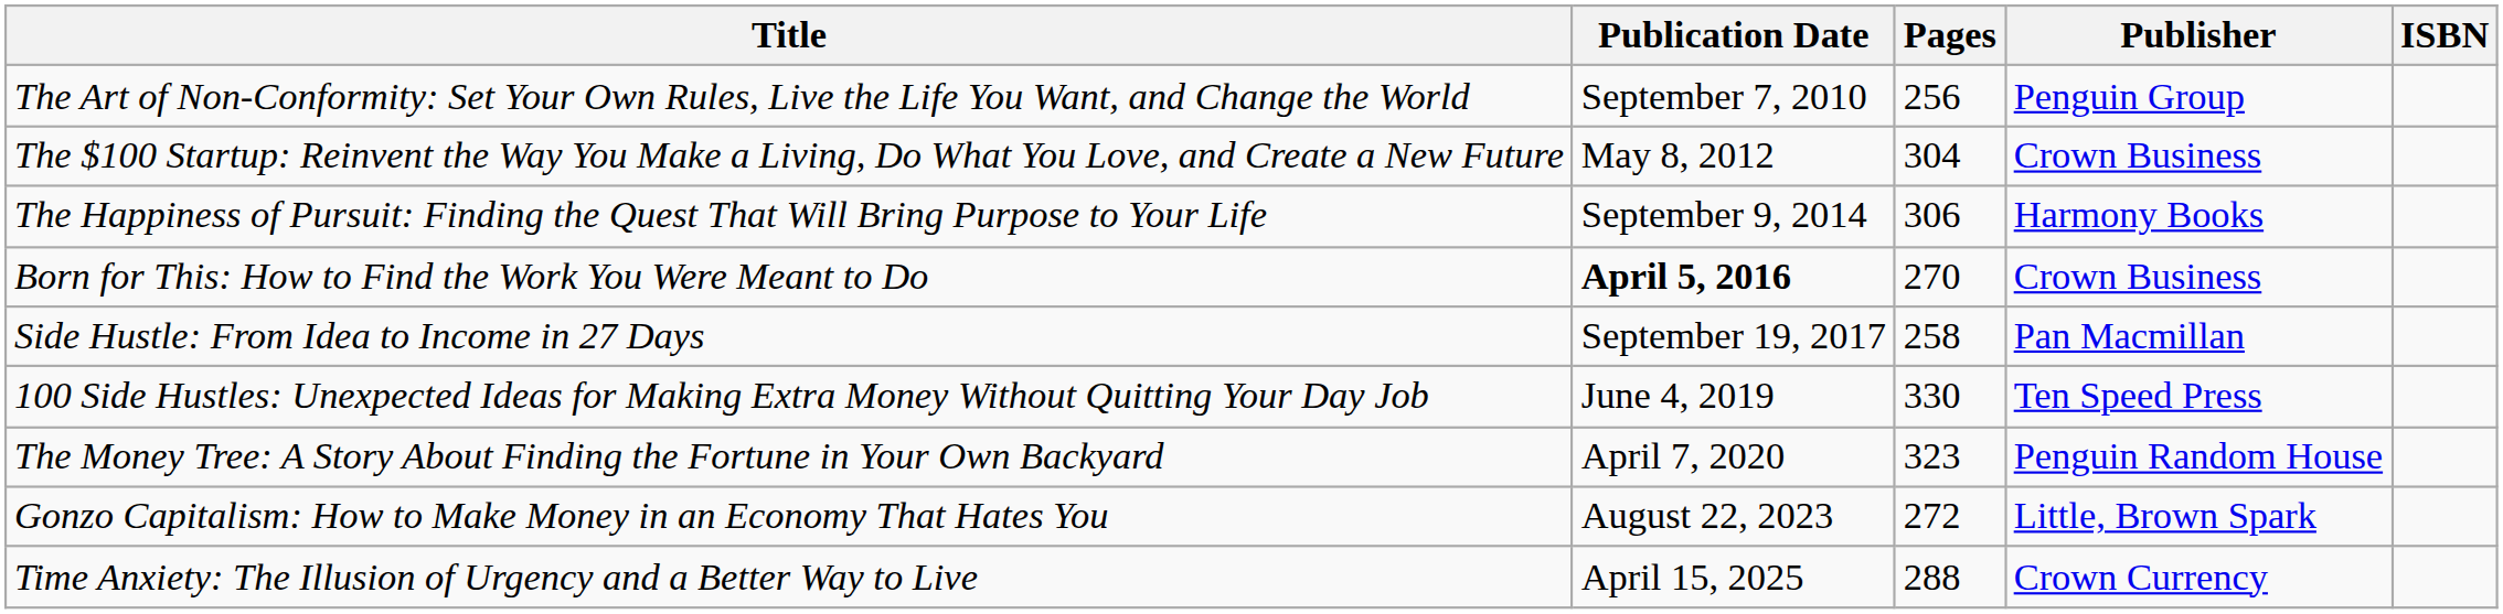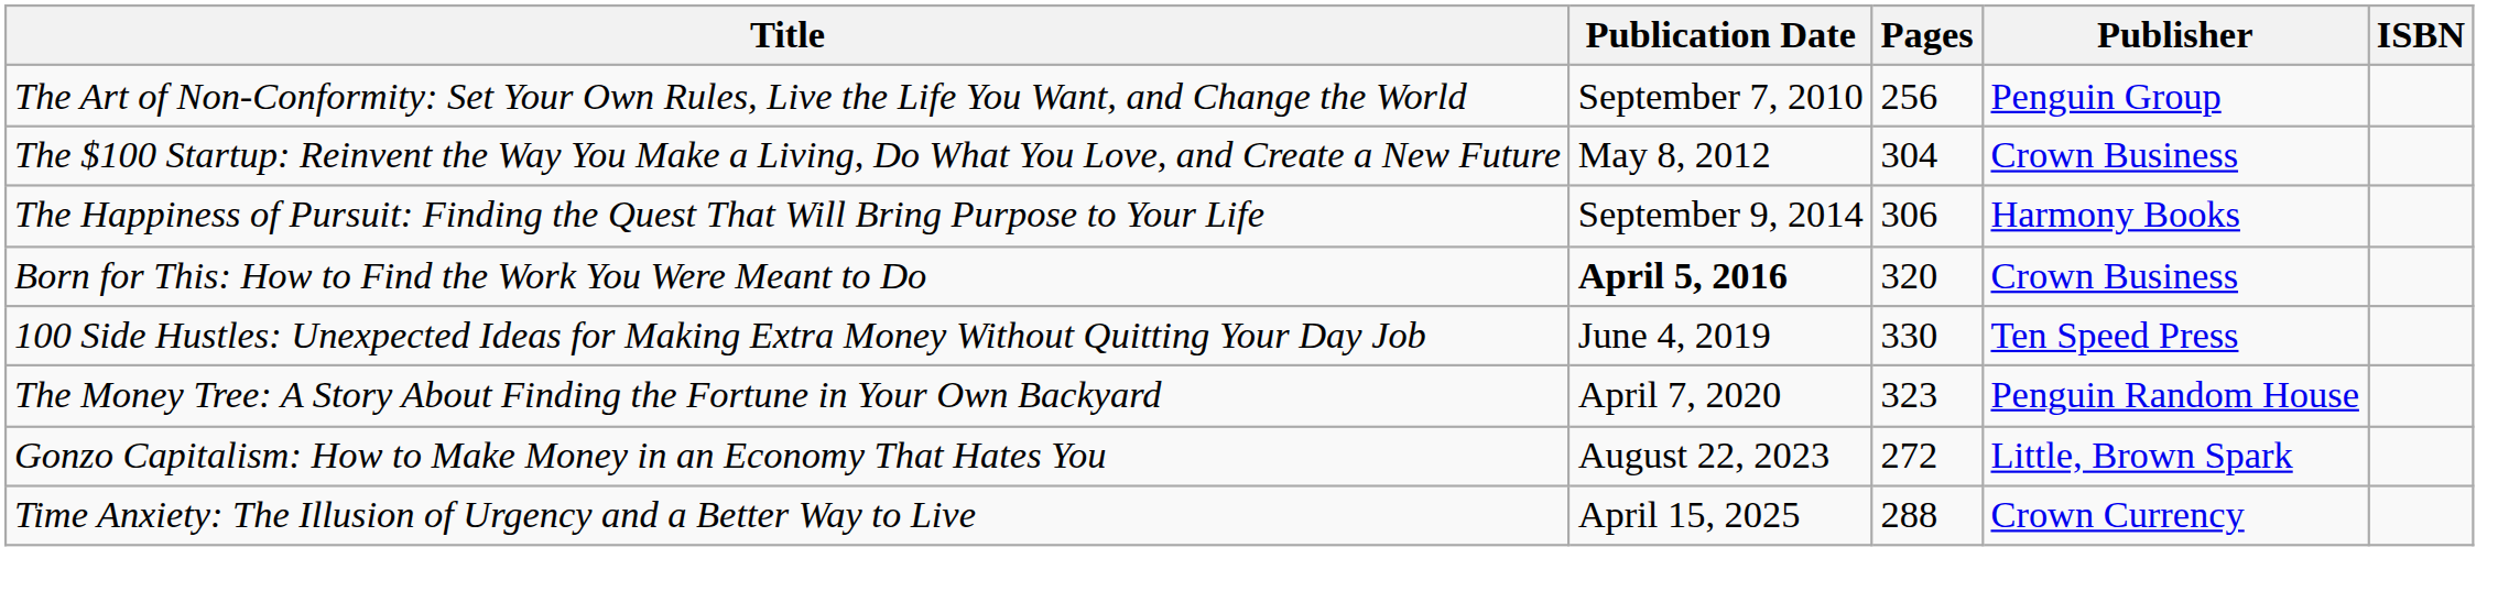 <table class="wikitable">
 <tr>
 <th>Title</th>
 <th>Publication Date</th>
 <th>Pages</th>
 <th>Publisher</th>
 <th>ISBN</th>
 </tr>
 <tr>
 <td><em>The Art of Non-Conformity: Set Your Own Rules, Live the Life You Want, and Change the World</em></td>
 <td>September 7, 2010</td>
 <td>256</td>
 <td><a href='#'>Penguin Group</a></td>
 <td></td>
 </tr>
 <tr>
 <td><em>The $100 Startup: Reinvent the Way You Make a Living, Do What You Love, and Create a New Future</em></td>
 <td>May 8, 2012</td>
 <td>304</td>
 <td><a href='#'>Crown Business</a></td>
 <td></td>
 </tr>
 <tr>
 <td><em>The Happiness of Pursuit: Finding the Quest That Will Bring Purpose to Your Life</em></td>
 <td>September 9, 2014</td>
 <td>306</td>
 <td><a href='#'>Harmony Books</a></td>
 <td></td>
 </tr>
 <tr>
 <td><em>Born for This: How to Find the Work You Were Meant to Do</em></td>
 <td><strong>April 5, 2016</strong></td>
-<td>270</td>
+<td>320</td>
 <td><a href='#'>Crown Business</a></td>
-<td></td>
-</tr>
-<tr>
-<td><em>Side Hustle: From Idea to Income in 27 Days</em></td>
-<td>September 19, 2017</td>
-<td>258</td>
-<td><a href='#'>Pan Macmillan</a></td>
 <td></td>
 </tr>
 <tr>
 <td><em>100 Side Hustles: Unexpected Ideas for Making Extra Money Without Quitting Your Day Job</em></td>
 <td>June 4, 2019</td>
 <td>330</td>
 <td><a href='#'>Ten Speed Press</a></td>
 <td></td>
 </tr>
 <tr>
 <td><em>The Money Tree: A Story About Finding the Fortune in Your Own Backyard</em></td>
 <td>April 7, 2020</td>
 <td>323</td>
 <td><a href='#'>Penguin Random House</a></td>
 <td></td>
 </tr>
 <tr>
 <td><em>Gonzo Capitalism: How to Make Money in an Economy That Hates You</em></td>
 <td>August 22, 2023</td>
 <td>272</td>
 <td><a href='#'>Little, Brown Spark</a></td>
 <td></td>
 </tr>
 <tr>
 <td><em>Time Anxiety: The Illusion of Urgency and a Better Way to Live</em></td>
 <td>April 15, 2025</td>
 <td>288</td>
 <td><a href='#'>Crown Currency</a></td>
 <td></td>
 </tr>
 </table>
